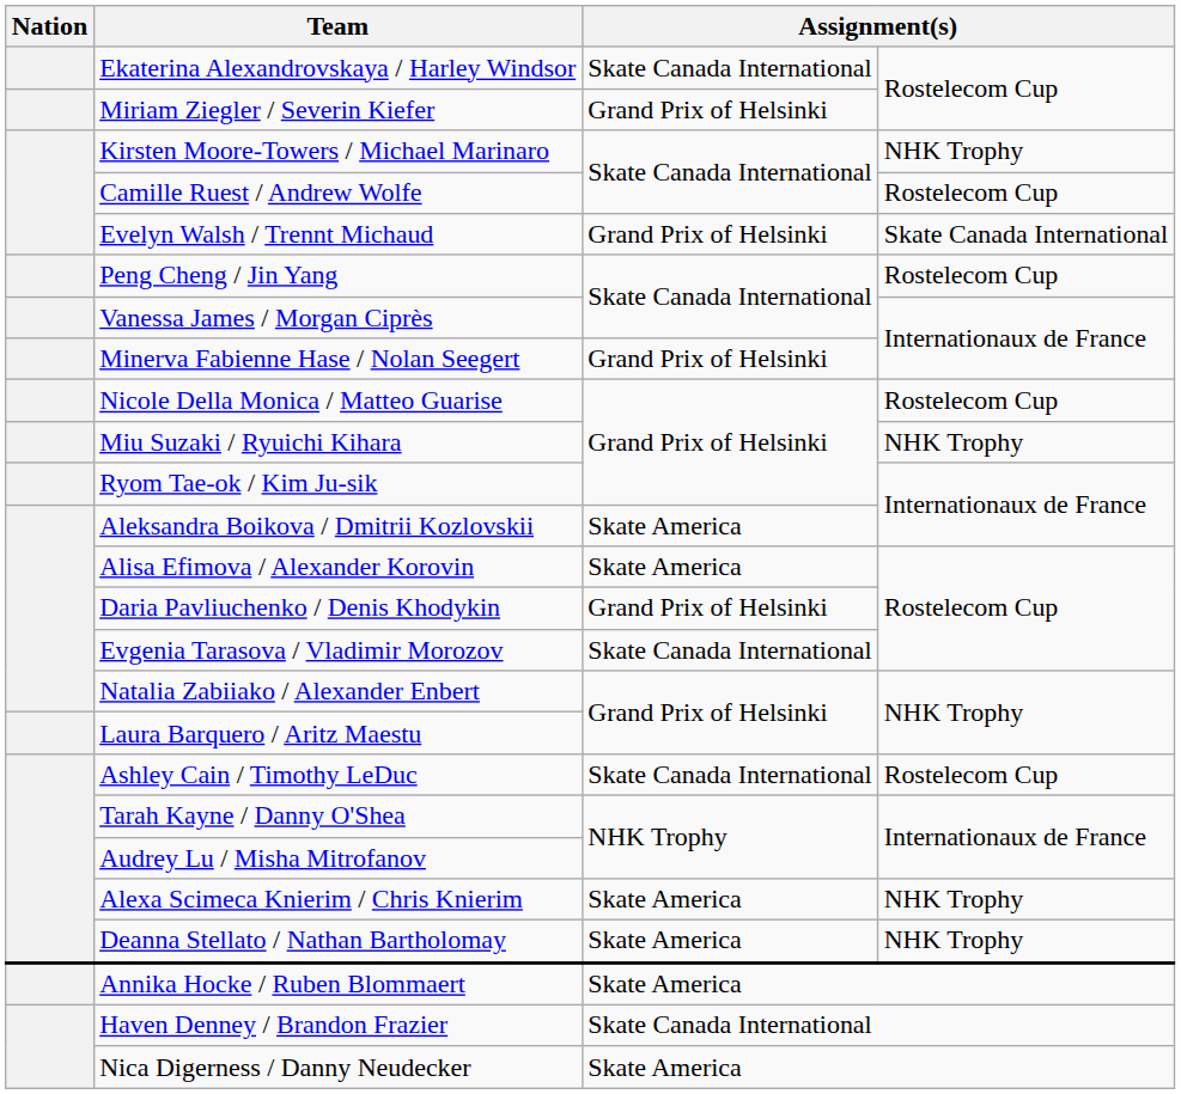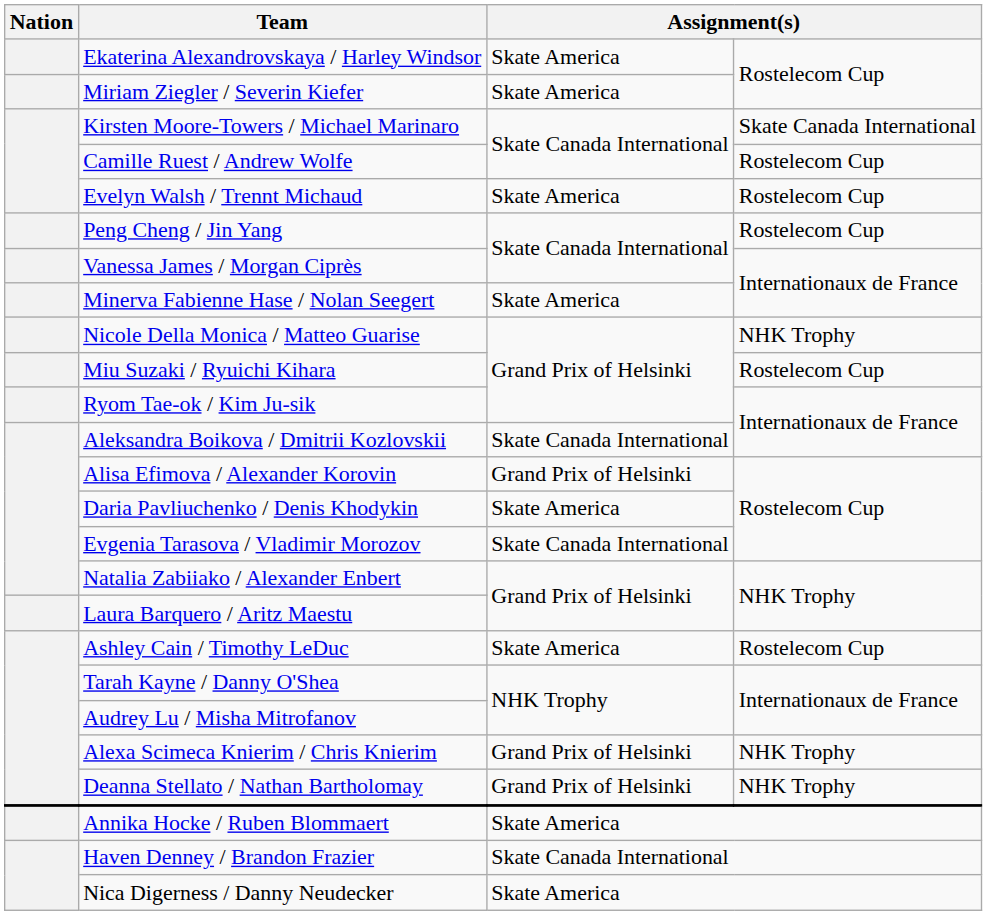 <table class="wikitable unsortable" style="text-align:left">
 <tr>
 <th scope="col">Nation</th>
 <th scope="col">Team</th>
 <th scope="col" colspan="2">Assignment(s)</th>
 </tr>
 <tr>
 <th scope="row" style="text-align:left"></th>
 <td><a href='#'>Ekaterina Alexandrovskaya</a> / <a href='#'>Harley Windsor</a></td>
-<td>Skate Canada International</td>
+<td>Skate America</td>
 <td rowspan="2">Rostelecom Cup</td>
 </tr>
 <tr>
 <th scope="row" style="text-align:left"></th>
 <td><a href='#'>Miriam Ziegler</a> / <a href='#'>Severin Kiefer</a></td>
-<td>Grand Prix of Helsinki</td>
+<td>Skate America</td>
 </tr>
 <tr>
 <th scope="row" style="text-align:left" rowspan="3"></th>
 <td><a href='#'>Kirsten Moore-Towers</a> / <a href='#'>Michael Marinaro</a></td>
 <td rowspan="2">Skate Canada International</td>
-<td>NHK Trophy</td>
+<td>Skate Canada International</td>
 </tr>
 <tr>
 <td><a href='#'>Camille Ruest</a> / <a href='#'>Andrew Wolfe</a></td>
 <td>Rostelecom Cup</td>
 </tr>
 <tr>
 <td><a href='#'>Evelyn Walsh</a> / <a href='#'>Trennt Michaud</a></td>
-<td>Grand Prix of Helsinki</td>
-<td>Skate Canada International</td>
+<td>Skate America</td>
+<td>Rostelecom Cup</td>
 </tr>
 <tr>
 <th scope="row" style="text-align:left"></th>
 <td><a href='#'>Peng Cheng</a> / <a href='#'>Jin Yang</a></td>
 <td rowspan="2">Skate Canada International</td>
 <td>Rostelecom Cup</td>
 </tr>
 <tr>
 <th scope="row" style="text-align:left"></th>
 <td><a href='#'>Vanessa James</a> / <a href='#'>Morgan Ciprès</a></td>
 <td rowspan="2">Internationaux de France</td>
 </tr>
 <tr>
 <th scope="row" style="text-align:left"></th>
 <td><a href='#'>Minerva Fabienne Hase</a> / <a href='#'>Nolan Seegert</a></td>
-<td>Grand Prix of Helsinki</td>
+<td>Skate America</td>
 </tr>
 <tr>
 <th scope="row" style="text-align:left"></th>
 <td><a href='#'>Nicole Della Monica</a> / <a href='#'>Matteo Guarise</a></td>
 <td rowspan="3">Grand Prix of Helsinki</td>
-<td>Rostelecom Cup</td>
+<td>NHK Trophy</td>
 </tr>
 <tr>
 <th scope="row" style="text-align:left"></th>
 <td><a href='#'>Miu Suzaki</a> / <a href='#'>Ryuichi Kihara</a></td>
-<td>NHK Trophy</td>
+<td>Rostelecom Cup</td>
 </tr>
 <tr>
 <th scope="row" style="text-align:left"></th>
 <td><a href='#'>Ryom Tae-ok</a> / <a href='#'>Kim Ju-sik</a></td>
 <td rowspan="2">Internationaux de France</td>
 </tr>
 <tr>
 <th scope="row" style="text-align:left" rowspan="5"></th>
 <td><a href='#'>Aleksandra Boikova</a> / <a href='#'>Dmitrii Kozlovskii</a></td>
-<td>Skate America</td>
+<td>Skate Canada International</td>
 </tr>
 <tr>
 <td><a href='#'>Alisa Efimova</a> / <a href='#'>Alexander Korovin</a></td>
-<td>Skate America</td>
+<td>Grand Prix of Helsinki</td>
 <td rowspan="3">Rostelecom Cup</td>
 </tr>
 <tr>
 <td><a href='#'>Daria Pavliuchenko</a> / <a href='#'>Denis Khodykin</a></td>
-<td>Grand Prix of Helsinki</td>
+<td>Skate America</td>
 </tr>
 <tr>
 <td><a href='#'>Evgenia Tarasova</a> / <a href='#'>Vladimir Morozov</a></td>
 <td>Skate Canada International</td>
 </tr>
 <tr>
 <td><a href='#'>Natalia Zabiiako</a> / <a href='#'>Alexander Enbert</a></td>
 <td rowspan="2">Grand Prix of Helsinki</td>
 <td rowspan="2">NHK Trophy</td>
 </tr>
 <tr>
 <th scope="row" style="text-align:left"></th>
 <td><a href='#'>Laura Barquero</a> / <a href='#'>Aritz Maestu</a></td>
 </tr>
 <tr>
 <th scope="row" style="text-align:left" rowspan="5"></th>
 <td><a href='#'>Ashley Cain</a> / <a href='#'>Timothy LeDuc</a></td>
-<td>Skate Canada International</td>
+<td>Skate America</td>
 <td>Rostelecom Cup</td>
 </tr>
 <tr>
 <td><a href='#'>Tarah Kayne</a> / <a href='#'>Danny O'Shea</a></td>
 <td rowspan="2">NHK Trophy</td>
 <td rowspan="2">Internationaux de France</td>
 </tr>
 <tr>
 <td><a href='#'>Audrey Lu</a> / <a href='#'>Misha Mitrofanov</a></td>
 </tr>
 <tr>
 <td><a href='#'>Alexa Scimeca Knierim</a> / <a href='#'>Chris Knierim</a></td>
-<td>Skate America</td>
+<td>Grand Prix of Helsinki</td>
 <td>NHK Trophy</td>
 </tr>
 <tr>
 <td><a href='#'>Deanna Stellato</a> / <a href='#'>Nathan Bartholomay</a></td>
-<td>Skate America</td>
+<td>Grand Prix of Helsinki</td>
 <td>NHK Trophy</td>
 </tr>
 <tr style="border-top:2.5px solid">
 <th scope="row" style="text-align:left"></th>
 <td><a href='#'>Annika Hocke</a> / <a href='#'>Ruben Blommaert</a></td>
 <td colspan="2">Skate America</td>
 </tr>
 <tr>
 <th scope="row" style="text-align:left" rowspan="2"></th>
 <td><a href='#'>Haven Denney</a> / <a href='#'>Brandon Frazier</a></td>
 <td colspan="2">Skate Canada International</td>
 </tr>
 <tr>
 <td>Nica Digerness / Danny Neudecker</td>
 <td colspan="2">Skate America</td>
 </tr>
 </table>
